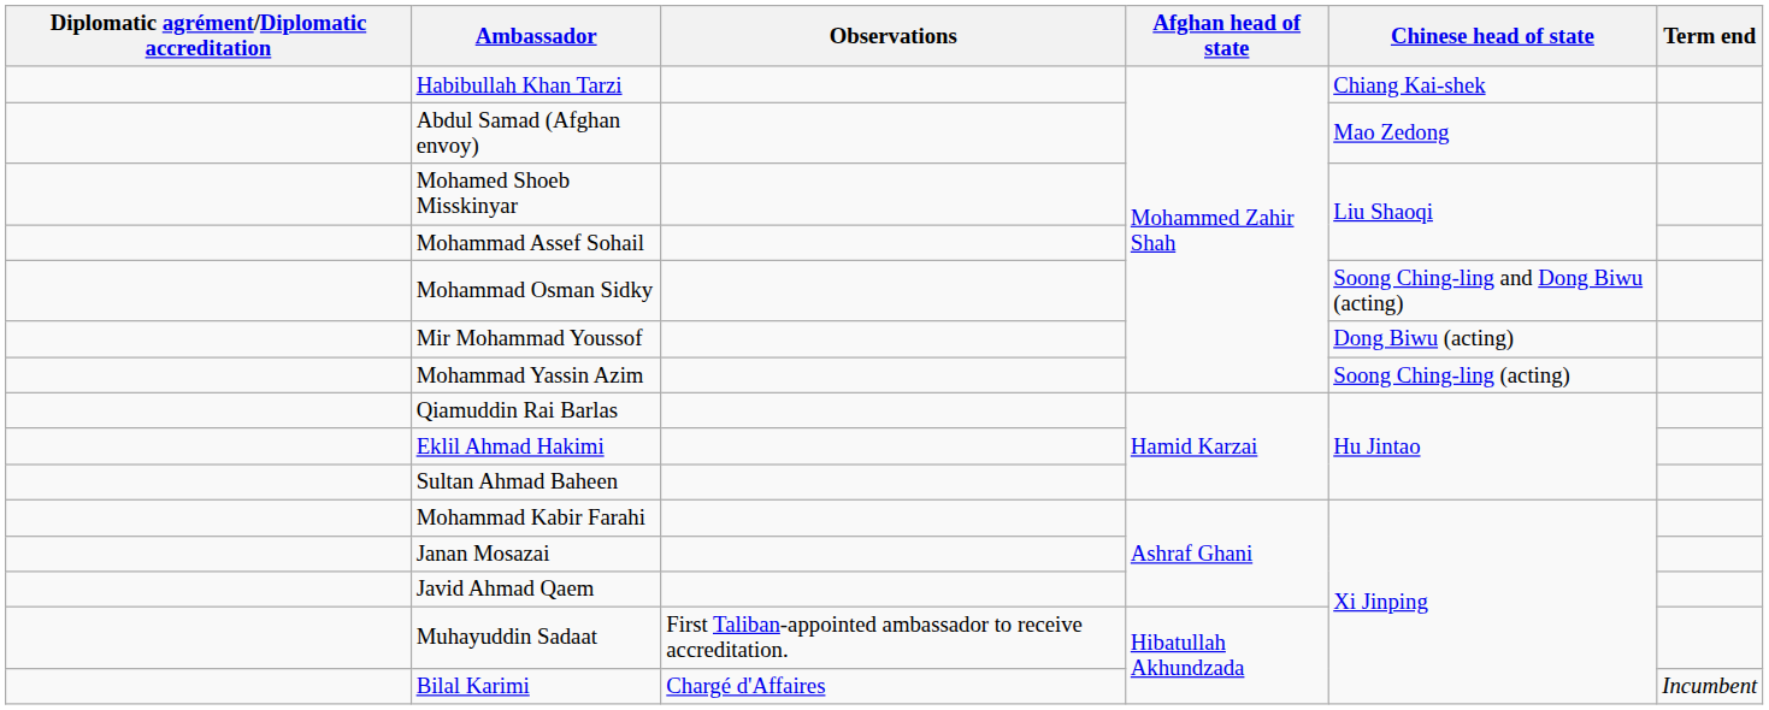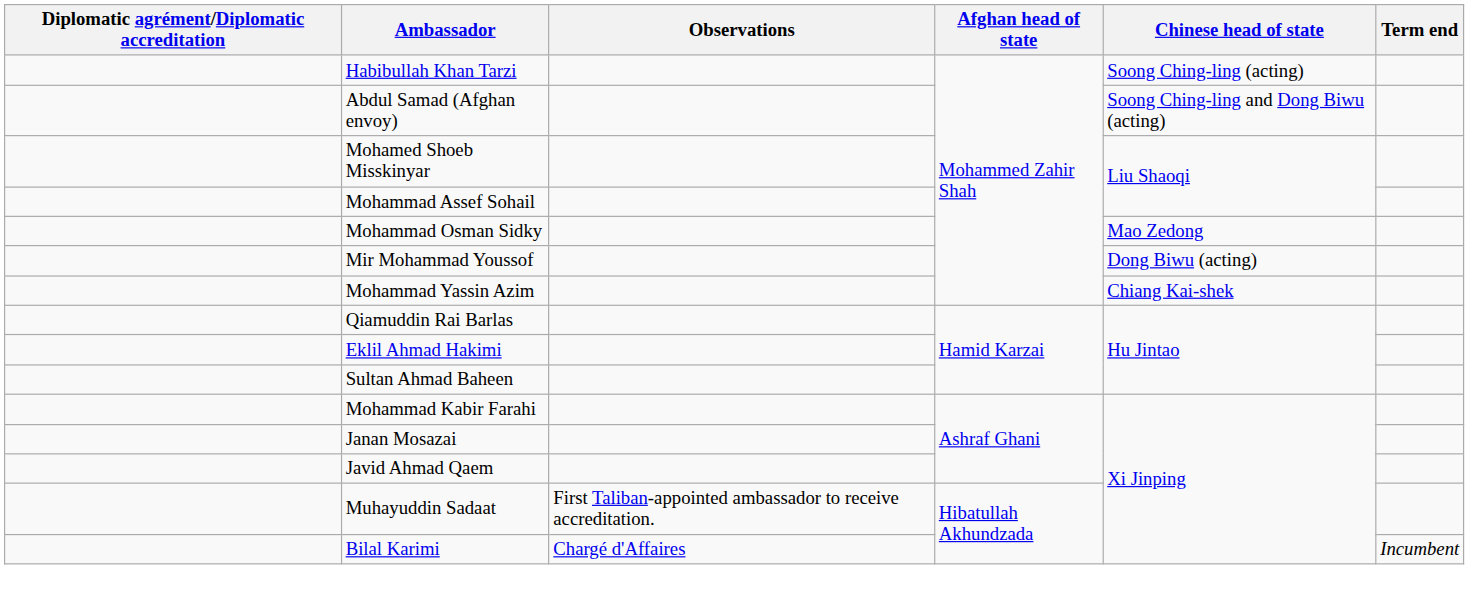 <table class="wikitable sortable">
 <tr>
 <th>Diplomatic <a href='#'>agrément</a>/<a href='#'>Diplomatic accreditation</a></th>
 <th><a href='#'>Ambassador</a></th>
 <th>Observations</th>
 <th><a href='#'>Afghan head of state</a></th>
 <th><a href='#'>Chinese head of state</a></th>
 <th>Term end</th>
 </tr>
 <tr>
 <td></td>
 <td><a href='#'>Habibullah Khan Tarzi</a></td>
 <td></td>
 <td rowspan=7><a href='#'>Mohammed Zahir Shah</a></td>
-<td><a href='#'>Chiang Kai-shek</a></td>
+<td><a href='#'>Soong Ching-ling</a> (acting)</td>
 <td></td>
 </tr>
 <tr>
 <td></td>
 <td>Abdul Samad (Afghan envoy)</td>
 <td></td>
-<td><a href='#'>Mao Zedong</a></td>
+<td><a href='#'>Soong Ching-ling</a> and <a href='#'>Dong Biwu</a> (acting)</td>
 <td></td>
 </tr>
 <tr>
 <td></td>
 <td>Mohamed Shoeb Misskinyar</td>
 <td></td>
 <td rowspan=2><a href='#'>Liu Shaoqi</a></td>
 <td></td>
 </tr>
 <tr>
 <td></td>
 <td>Mohammad Assef Sohail</td>
 <td></td>
 <td></td>
 </tr>
 <tr>
 <td></td>
 <td>Mohammad Osman Sidky</td>
 <td></td>
-<td><a href='#'>Soong Ching-ling</a> and <a href='#'>Dong Biwu</a> (acting)</td>
+<td><a href='#'>Mao Zedong</a></td>
 <td></td>
 </tr>
 <tr>
 <td></td>
 <td>Mir Mohammad Youssof</td>
 <td></td>
 <td><a href='#'>Dong Biwu</a> (acting)</td>
 <td></td>
 </tr>
 <tr>
 <td></td>
 <td>Mohammad Yassin Azim</td>
 <td></td>
-<td><a href='#'>Soong Ching-ling</a> (acting)</td>
+<td><a href='#'>Chiang Kai-shek</a></td>
 <td></td>
 </tr>
 <tr>
 <td></td>
 <td>Qiamuddin Rai Barlas</td>
 <td></td>
 <td rowspan=3><a href='#'>Hamid Karzai</a></td>
 <td rowspan=3><a href='#'>Hu Jintao</a></td>
 <td></td>
 </tr>
 <tr>
 <td></td>
 <td><a href='#'>Eklil Ahmad Hakimi</a></td>
 <td></td>
 <td></td>
 </tr>
 <tr>
 <td></td>
 <td>Sultan Ahmad Baheen</td>
 <td></td>
 <td></td>
 </tr>
 <tr>
 <td></td>
 <td>Mohammad Kabir Farahi</td>
 <td></td>
 <td rowspan=3><a href='#'>Ashraf Ghani</a></td>
 <td rowspan=5><a href='#'>Xi Jinping</a></td>
 <td></td>
 </tr>
 <tr>
 <td></td>
 <td>Janan Mosazai</td>
 <td></td>
 <td></td>
 </tr>
 <tr>
 <td></td>
 <td>Javid Ahmad Qaem</td>
 <td></td>
 <td></td>
 </tr>
 <tr>
 <td></td>
 <td>Muhayuddin Sadaat</td>
 <td>First <a href='#'>Taliban</a>-appointed ambassador to receive accreditation.</td>
 <td rowspan=2><a href='#'>Hibatullah Akhundzada</a></td>
 <td></td>
 </tr>
 <tr>
 <td></td>
 <td><a href='#'>Bilal Karimi</a></td>
 <td><a href='#'>Chargé d'Affaires</a></td>
 <td><em>Incumbent</em></td>
 </tr>
 </table>
